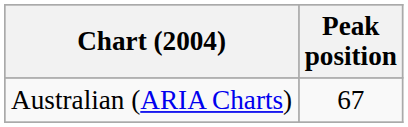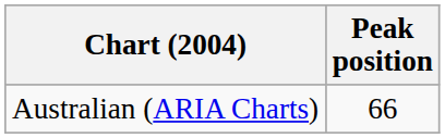 <table class="wikitable">
 <tr>
 <th>Chart (2004)</th>
 <th>Peak<br>position</th>
 </tr>
 <tr>
 <td>Australian (<a href='#'>ARIA Charts</a>)</td>
-<td align="center">67</td>
+<td align="center">66</td>
 </tr>
 </table>
